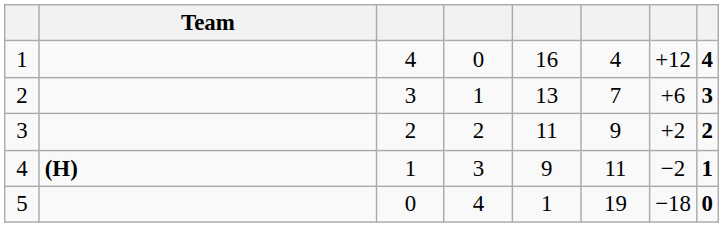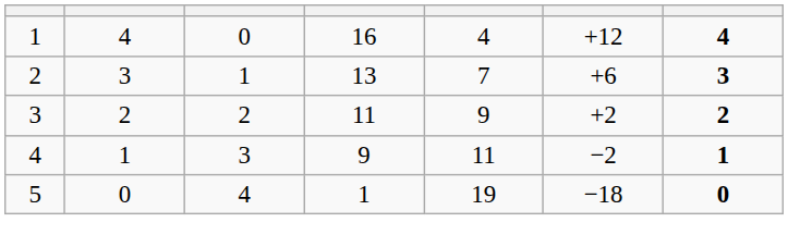 <table class="wikitable" style="text-align:center" width="500">
 <tr>
 <th width="5%"></th>
-<th width="50%">Team</th>
 <th width="10%"></th>
 <th width="10%"></th>
 <th width="10%"></th>
 <th width="10%"></th>
 <th width="10%"></th>
 <th width="10%"></th>
 </tr>
 <tr>
 <td>1</td>
-<td style="text-align:left"></td>
 <td>4</td>
 <td>0</td>
 <td>16</td>
 <td>4</td>
 <td>+12</td>
 <td><strong>4</strong></td>
 </tr>
 <tr>
 <td>2</td>
-<td style="text-align:left"></td>
 <td>3</td>
 <td>1</td>
 <td>13</td>
 <td>7</td>
 <td>+6</td>
 <td><strong>3</strong></td>
 </tr>
 <tr>
 <td>3</td>
-<td style="text-align:left"></td>
 <td>2</td>
 <td>2</td>
 <td>11</td>
 <td>9</td>
 <td>+2</td>
 <td><strong>2</strong></td>
 </tr>
 <tr>
 <td>4</td>
-<td style="text-align:left"> <strong>(H)</strong></td>
 <td>1</td>
 <td>3</td>
 <td>9</td>
 <td>11</td>
 <td>−2</td>
 <td><strong>1</strong></td>
 </tr>
 <tr>
 <td>5</td>
-<td style="text-align:left"></td>
 <td>0</td>
 <td>4</td>
 <td>1</td>
 <td>19</td>
 <td>−18</td>
 <td><strong>0</strong></td>
 </tr>
 </table>
